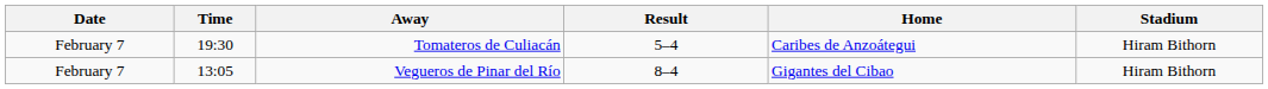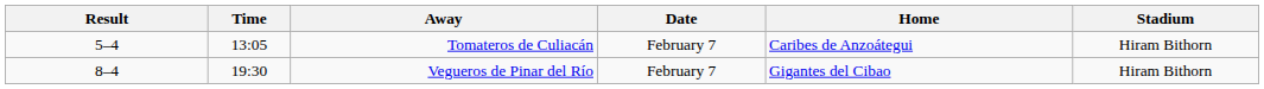 <table class="wikitable" style="font-size:95%; text-align: center; width: 95%;">
 <tr>
-<th width="90">Date</th>
+<th width="110">Result</th>
 <th width="40">Time</th>
 <th width="170">Away</th>
-<th width="110">Result</th>
+<th width="90">Date</th>
 <th width="170">Home</th>
 <th width="100">Stadium</th>
 </tr>
 <tr align=center>
+<td>5–4</td>
+<td>13:05</td>
+<td align=right><a href='#'>Tomateros de Culiacán</a> </td>
 <td>February 7</td>
-<td>19:30</td>
-<td align=right><a href='#'>Tomateros de Culiacán</a> </td>
-<td>5–4</td>
 <td align="left"> <a href='#'>Caribes de Anzoátegui</a></td>
 <td>Hiram Bithorn</td>
 </tr>
 <tr align=center>
+<td>8–4</td>
+<td>19:30</td>
+<td align=right><a href='#'>Vegueros de Pinar del Río</a> </td>
 <td>February 7</td>
-<td>13:05</td>
-<td align=right><a href='#'>Vegueros de Pinar del Río</a> </td>
-<td>8–4</td>
 <td align="left"> <a href='#'>Gigantes del Cibao</a></td>
 <td>Hiram Bithorn</td>
 </tr>
 </table>
